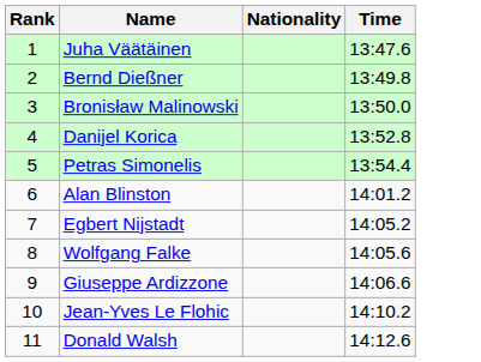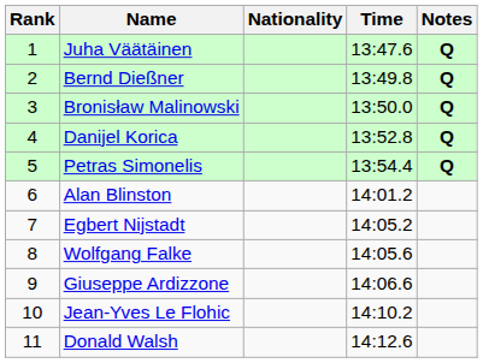 <table class="wikitable sortable" style="text-align:center">
 <tr>
 <th>Rank</th>
 <th>Name</th>
 <th>Nationality</th>
 <th>Time</th>
+<th>Notes</th>
 </tr>
 <tr bgcolor=ccffcc>
 <td>1</td>
 <td align=left><a href='#'>Juha Väätäinen</a></td>
 <td align=left></td>
 <td>13:47.6</td>
+<td><strong>Q</strong></td>
 </tr>
 <tr bgcolor=ccffcc>
 <td>2</td>
 <td align=left><a href='#'>Bernd Dießner</a></td>
 <td align=left></td>
 <td>13:49.8</td>
+<td><strong>Q</strong></td>
 </tr>
 <tr bgcolor=ccffcc>
 <td>3</td>
 <td align=left><a href='#'>Bronisław Malinowski</a></td>
 <td align=left></td>
 <td>13:50.0</td>
+<td><strong>Q</strong></td>
 </tr>
 <tr bgcolor=ccffcc>
 <td>4</td>
 <td align=left><a href='#'>Danijel Korica</a></td>
 <td align=left></td>
 <td>13:52.8</td>
+<td><strong>Q</strong></td>
 </tr>
 <tr bgcolor=ccffcc>
 <td>5</td>
 <td align=left><a href='#'>Petras Simonelis</a></td>
 <td align=left></td>
 <td>13:54.4</td>
+<td><strong>Q</strong></td>
 </tr>
 <tr>
 <td>6</td>
 <td align=left><a href='#'>Alan Blinston</a></td>
 <td align=left></td>
 <td>14:01.2</td>
+<td></td>
 </tr>
 <tr>
 <td>7</td>
 <td align=left><a href='#'>Egbert Nijstadt</a></td>
 <td align=left></td>
 <td>14:05.2</td>
+<td></td>
 </tr>
 <tr>
 <td>8</td>
 <td align=left><a href='#'>Wolfgang Falke</a></td>
 <td align=left></td>
 <td>14:05.6</td>
+<td></td>
 </tr>
 <tr>
 <td>9</td>
 <td align=left><a href='#'>Giuseppe Ardizzone</a></td>
 <td align=left></td>
 <td>14:06.6</td>
+<td></td>
 </tr>
 <tr>
 <td>10</td>
 <td align=left><a href='#'>Jean-Yves Le Flohic</a></td>
 <td align=left></td>
 <td>14:10.2</td>
+<td></td>
 </tr>
 <tr>
 <td>11</td>
 <td align=left><a href='#'>Donald Walsh</a></td>
 <td align=left></td>
 <td>14:12.6</td>
+<td></td>
 </tr>
 </table>
